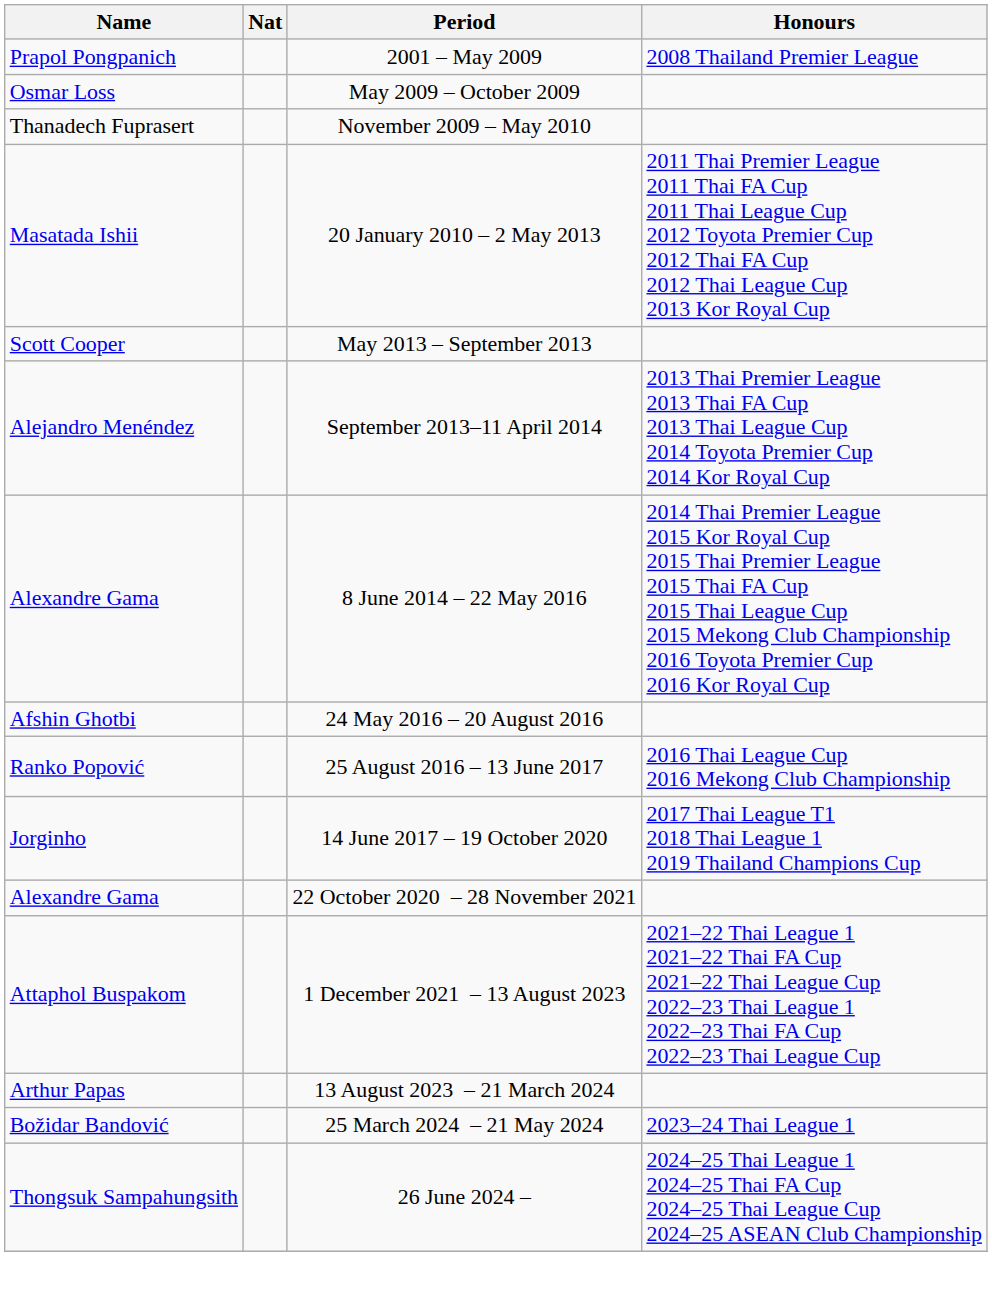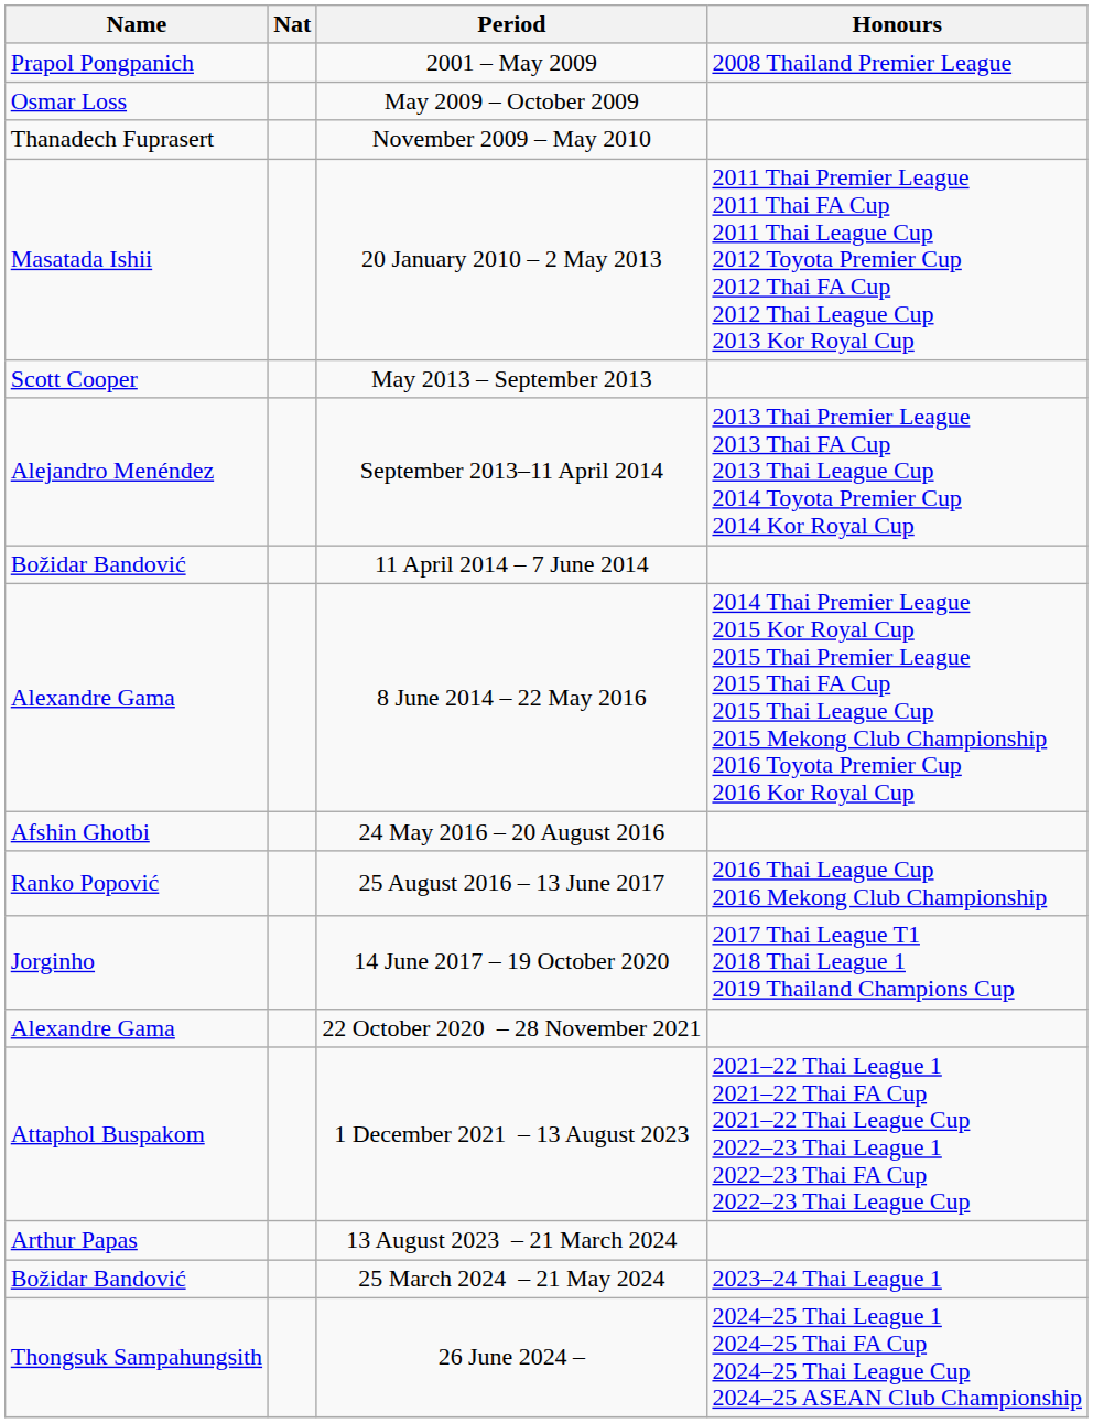 <table class="wikitable">
 <tr>
 <th>Name</th>
 <th>Nat</th>
 <th>Period</th>
 <th>Honours</th>
 </tr>
 <tr>
 <td><a href='#'>Prapol Pongpanich</a></td>
 <td align="center"></td>
 <td align="center">2001 – May 2009</td>
 <td><a href='#'>2008 Thailand Premier League</a></td>
 </tr>
 <tr>
 <td><a href='#'>Osmar Loss</a></td>
 <td align="center"></td>
 <td align="center">May 2009 – October 2009</td>
 <td></td>
 </tr>
 <tr>
 <td>Thanadech Fuprasert</td>
 <td align="center"></td>
 <td align="center">November 2009 – May 2010</td>
 <td></td>
 </tr>
 <tr>
 <td><a href='#'>Masatada Ishii</a></td>
 <td align="center"></td>
 <td align="center">20 January 2010 – 2 May 2013</td>
 <td><a href='#'>2011 Thai Premier League</a> <br> <a href='#'>2011 Thai FA Cup</a> <br> <a href='#'>2011 Thai League Cup</a> <br> <a href='#'>2012 Toyota Premier Cup</a> <br> <a href='#'>2012 Thai FA Cup</a> <br> <a href='#'>2012 Thai League Cup</a><br> <a href='#'>2013 Kor Royal Cup</a></td>
 </tr>
 <tr>
 <td><a href='#'>Scott Cooper</a></td>
 <td align="center"></td>
 <td align="center">May 2013 – September 2013</td>
 <td></td>
 </tr>
 <tr>
 <td><a href='#'>Alejandro Menéndez</a></td>
 <td align="center"></td>
 <td align="center">September 2013–11 April 2014</td>
 <td><a href='#'>2013 Thai Premier League</a> <br> <a href='#'>2013 Thai FA Cup</a> <br> <a href='#'>2013 Thai League Cup</a> <br> <a href='#'>2014 Toyota Premier Cup</a> <br> <a href='#'>2014 Kor Royal Cup</a></td>
+</tr>
+<tr>
+<td><a href='#'>Božidar Bandović</a></td>
+<td align="center"></td>
+<td align="center">11 April 2014 – 7 June 2014</td>
+<td></td>
 </tr>
 <tr>
 <td><a href='#'>Alexandre Gama</a></td>
 <td align="center"></td>
 <td align="center">8 June 2014 – 22 May 2016</td>
 <td><a href='#'>2014 Thai Premier League</a> <br> <a href='#'>2015 Kor Royal Cup</a> <br> <a href='#'>2015 Thai Premier League</a> <br> <a href='#'>2015 Thai FA Cup</a><br> <a href='#'>2015 Thai League Cup</a> <br> <a href='#'>2015 Mekong Club Championship</a> <br> <a href='#'>2016 Toyota Premier Cup</a> <br> <a href='#'>2016 Kor Royal Cup</a></td>
 </tr>
 <tr>
 <td><a href='#'>Afshin Ghotbi</a></td>
 <td align="center"></td>
 <td align="center">24 May 2016 – 20 August 2016</td>
 <td></td>
 </tr>
 <tr>
 <td><a href='#'>Ranko Popović</a></td>
 <td align="center"></td>
 <td align="center">25 August 2016 – 13 June 2017</td>
 <td><a href='#'>2016 Thai League Cup</a><br> <a href='#'>2016 Mekong Club Championship</a></td>
 </tr>
 <tr>
 <td><a href='#'>Jorginho</a></td>
 <td align="center"></td>
 <td align="center">14 June 2017 – 19 October 2020</td>
 <td><a href='#'>2017 Thai League T1</a> <br><a href='#'>2018 Thai League 1</a><br><a href='#'>2019 Thailand Champions Cup</a></td>
 </tr>
 <tr>
 <td><a href='#'>Alexandre Gama</a></td>
 <td align="center"></td>
 <td align="center">22 October 2020  – 28 November 2021</td>
 <td></td>
 </tr>
 <tr>
 <td><a href='#'>Attaphol Buspakom</a></td>
 <td align="center"></td>
 <td align="center">1 December 2021  – 13 August 2023</td>
 <td><a href='#'>2021–22 Thai League 1</a> <br> <a href='#'>2021–22 Thai FA Cup</a><br><a href='#'>2021–22 Thai League Cup</a> <br> <a href='#'>2022–23 Thai League 1</a> <br> <a href='#'>2022–23 Thai FA Cup</a> <br> <a href='#'>2022–23 Thai League Cup</a></td>
 </tr>
 <tr>
 <td><a href='#'>Arthur Papas</a></td>
 <td align="center"></td>
 <td align="center">13 August 2023  – 21 March 2024</td>
 <td></td>
 </tr>
 <tr>
 <td><a href='#'>Božidar Bandović</a></td>
 <td align="center"></td>
 <td align="center">25 March 2024  – 21 May 2024</td>
 <td><a href='#'>2023–24 Thai League 1</a></td>
 </tr>
 <tr>
 <td><a href='#'>Thongsuk Sampahungsith</a></td>
 <td align="center"></td>
 <td align="center">26 June 2024 –</td>
 <td><a href='#'>2024–25 Thai League 1</a> <br> <a href='#'>2024–25 Thai FA Cup</a> <br> <a href='#'>2024–25 Thai League Cup</a> <br> <a href='#'>2024–25 ASEAN Club Championship</a></td>
 </tr>
 <tr>
 </tr>
 </table>
